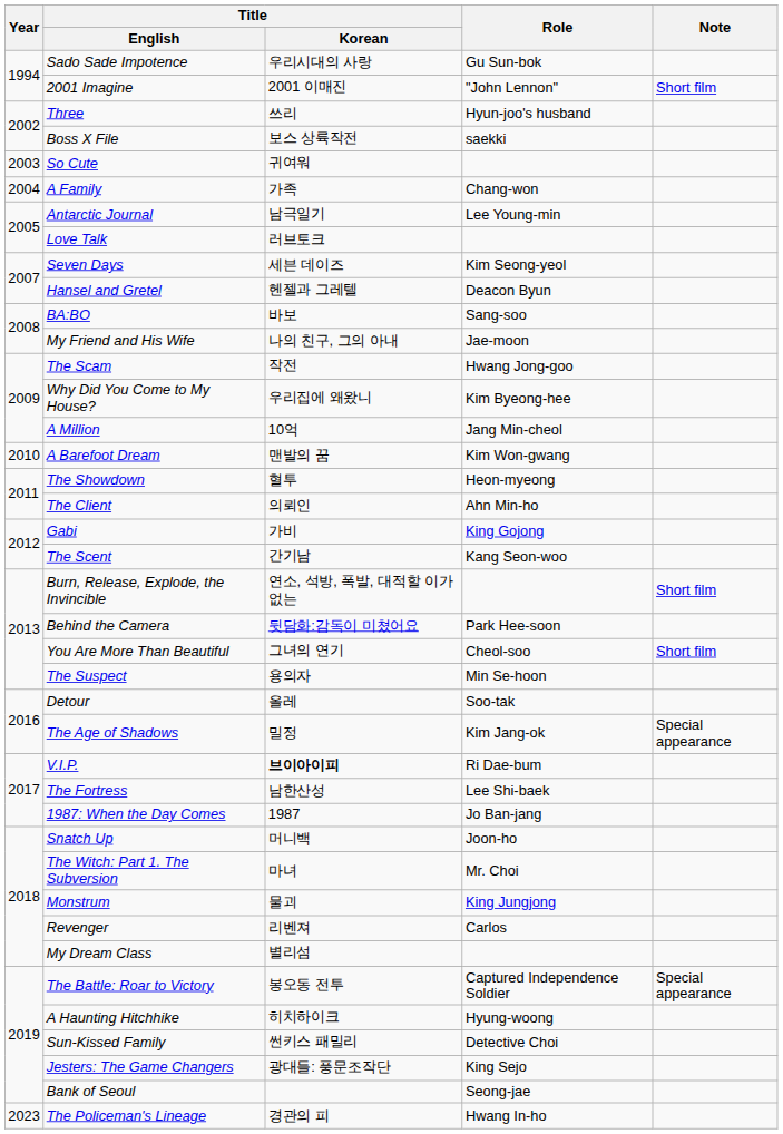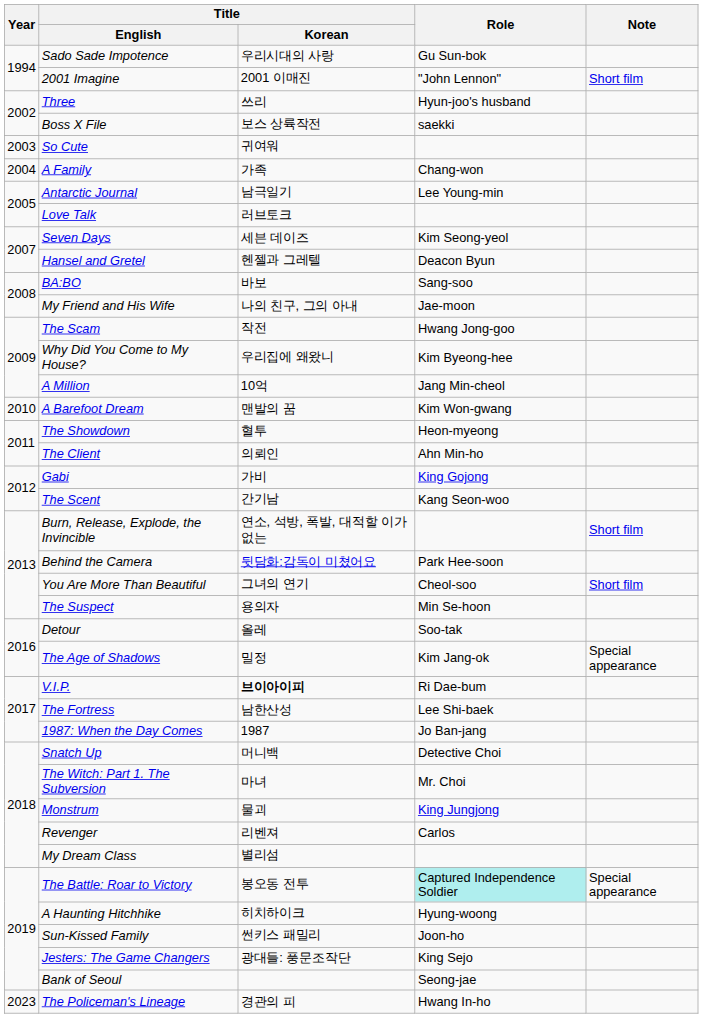 <table class="wikitable sortable plainrowheaders">
 <tr>
 <th rowspan="2" scope="col">Year</th>
 <th colspan="2" scope="col">Title</th>
 <th rowspan="2" scope="col">Role</th>
 <th rowspan="2" scope="col" class="unsortable">Note</th>
 </tr>
 <tr>
 <th>English</th>
 <th>Korean</th>
 </tr>
 <tr>
 <td rowspan=2>1994</td>
 <td><em>Sado Sade Impotence</em></td>
 <td>우리시대의 사랑</td>
 <td>Gu Sun-bok</td>
 <td></td>
 </tr>
 <tr>
 <td><em>2001 Imagine</em></td>
 <td>2001 이매진</td>
 <td>"John Lennon"</td>
 <td><a href='#'>Short film</a></td>
 </tr>
 <tr>
 <td rowspan=2>2002</td>
 <td><em><a href='#'>Three</a></em></td>
 <td>쓰리</td>
 <td>Hyun-joo's husband</td>
 <td></td>
 </tr>
 <tr>
 <td><em>Boss X File</em></td>
 <td>보스 상륙작전</td>
 <td>saekki</td>
 <td></td>
 </tr>
 <tr>
 <td>2003</td>
 <td><em><a href='#'>So Cute</a></em></td>
 <td>귀여워</td>
 <td></td>
 <td></td>
 </tr>
 <tr>
 <td>2004</td>
 <td><em><a href='#'>A Family</a></em></td>
 <td>가족</td>
 <td>Chang-won</td>
 <td></td>
 </tr>
 <tr>
 <td rowspan=2>2005</td>
 <td><em><a href='#'>Antarctic Journal</a></em></td>
 <td>남극일기</td>
 <td>Lee Young-min</td>
 <td></td>
 </tr>
 <tr>
 <td><em><a href='#'>Love Talk</a></em></td>
 <td>러브토크</td>
 <td></td>
 <td></td>
 </tr>
 <tr>
 <td rowspan=2>2007</td>
 <td><em><a href='#'>Seven Days</a></em></td>
 <td>세븐 데이즈</td>
 <td>Kim Seong-yeol</td>
 <td></td>
 </tr>
 <tr>
 <td><em><a href='#'>Hansel and Gretel</a></em></td>
 <td>헨젤과 그레텔</td>
 <td>Deacon Byun</td>
 <td></td>
 </tr>
 <tr>
 <td rowspan=2>2008</td>
 <td><em><a href='#'>BA:BO</a></em></td>
 <td>바보</td>
 <td>Sang-soo</td>
 <td></td>
 </tr>
 <tr>
 <td><em>My Friend and His Wife</em></td>
 <td>나의 친구, 그의 아내</td>
 <td>Jae-moon</td>
 <td></td>
 </tr>
 <tr>
 <td rowspan=3>2009</td>
 <td><em><a href='#'>The Scam</a></em></td>
 <td>작전</td>
 <td>Hwang Jong-goo</td>
 <td></td>
 </tr>
 <tr>
 <td><em>Why Did You Come to My House?</em></td>
 <td>우리집에 왜왔니</td>
 <td>Kim Byeong-hee</td>
 <td></td>
 </tr>
 <tr>
 <td><em><a href='#'>A Million</a></em></td>
 <td>10억</td>
 <td>Jang Min-cheol</td>
 <td></td>
 </tr>
 <tr>
 <td>2010</td>
 <td><em><a href='#'>A Barefoot Dream</a></em></td>
 <td>맨발의 꿈</td>
 <td>Kim Won-gwang</td>
 <td></td>
 </tr>
 <tr>
 <td rowspan=2>2011</td>
 <td><em><a href='#'>The Showdown</a></em></td>
 <td>혈투</td>
 <td>Heon-myeong</td>
 <td></td>
 </tr>
 <tr>
 <td><em><a href='#'>The Client</a></em></td>
 <td>의뢰인</td>
 <td>Ahn Min-ho</td>
 <td></td>
 </tr>
 <tr>
 <td rowspan=2>2012</td>
 <td><em><a href='#'>Gabi</a></em></td>
 <td>가비</td>
 <td><a href='#'>King Gojong</a></td>
 <td></td>
 </tr>
 <tr>
 <td><em><a href='#'>The Scent</a></em></td>
 <td>간기남</td>
 <td>Kang Seon-woo</td>
 <td></td>
 </tr>
 <tr>
 <td rowspan=4>2013</td>
 <td><em>Burn, Release, Explode, the Invincible</em></td>
 <td>연소, 석방, 폭발, 대적할 이가 없는</td>
 <td></td>
 <td><a href='#'>Short film</a></td>
 </tr>
 <tr>
 <td><em>Behind the Camera</em></td>
 <td><a href='#'>뒷담화:감독이 미쳤어요</a></td>
 <td>Park Hee-soon</td>
 <td></td>
 </tr>
 <tr>
 <td><em>You Are More Than Beautiful</em></td>
 <td>그녀의 연기</td>
 <td>Cheol-soo</td>
 <td><a href='#'>Short film</a></td>
 </tr>
 <tr>
 <td><em><a href='#'>The Suspect</a></em></td>
 <td>용의자</td>
 <td>Min Se-hoon</td>
 <td></td>
 </tr>
 <tr>
 <td rowspan=2>2016</td>
 <td><em>Detour</em></td>
 <td>올레</td>
 <td>Soo-tak</td>
 <td></td>
 </tr>
 <tr>
 <td><em><a href='#'>The Age of Shadows</a></em></td>
 <td>밀정</td>
 <td>Kim Jang-ok</td>
 <td>Special appearance</td>
 </tr>
 <tr>
 <td rowspan=3>2017</td>
 <td><em><a href='#'>V.I.P.</a></em></td>
 <td><strong>브이아이피</strong></td>
 <td>Ri Dae-bum</td>
 <td></td>
 </tr>
 <tr>
 <td><em><a href='#'>The Fortress</a></em></td>
 <td>남한산성</td>
 <td>Lee Shi-baek</td>
 <td></td>
 </tr>
 <tr>
 <td><em><a href='#'>1987: When the Day Comes</a></em></td>
 <td>1987</td>
 <td>Jo Ban-jang</td>
 <td></td>
 </tr>
 <tr>
 <td rowspan="5">2018</td>
 <td><em><a href='#'>Snatch Up</a></em></td>
 <td>머니백</td>
-<td>Joon-ho</td>
+<td>Detective Choi</td>
 <td></td>
 </tr>
 <tr>
 <td><em><a href='#'>The Witch: Part 1. The Subversion</a></em></td>
 <td>마녀</td>
 <td>Mr. Choi</td>
 <td></td>
 </tr>
 <tr>
 <td><em><a href='#'>Monstrum</a></em></td>
 <td>물괴</td>
 <td><a href='#'>King Jungjong</a></td>
 <td></td>
 </tr>
 <tr>
 <td><em>Revenger</em></td>
 <td>리벤져</td>
 <td>Carlos</td>
 <td></td>
 </tr>
 <tr>
 <td><em>My Dream Class</em></td>
 <td>별리섬</td>
 <td></td>
 <td></td>
 </tr>
 <tr>
 <td rowspan="5">2019</td>
 <td><em><a href='#'>The Battle: Roar to Victory</a></em></td>
 <td>봉오동 전투</td>
-<td>Captured Independence Soldier</td>
+<td style="background: paleturquoise;">Captured Independence Soldier</td>
 <td>Special appearance</td>
 </tr>
 <tr>
 <td><em>A Haunting Hitchhike</em></td>
 <td>히치하이크</td>
 <td>Hyung-woong</td>
 <td></td>
 </tr>
 <tr>
 <td><em>Sun-Kissed Family</em></td>
 <td>썬키스 패밀리</td>
-<td>Detective Choi</td>
+<td>Joon-ho</td>
 <td></td>
 </tr>
 <tr>
 <td><em><a href='#'>Jesters: The Game Changers</a></em></td>
 <td>광대들: 풍문조작단</td>
 <td>King Sejo</td>
 <td></td>
 </tr>
 <tr>
 <td><em>Bank of Seoul</em></td>
 <td></td>
 <td>Seong-jae</td>
 <td></td>
 </tr>
 <tr>
 <td>2023</td>
 <td><em><a href='#'>The Policeman's Lineage</a></em></td>
 <td>경관의 피</td>
 <td>Hwang In-ho</td>
 <td></td>
 </tr>
 </table>
